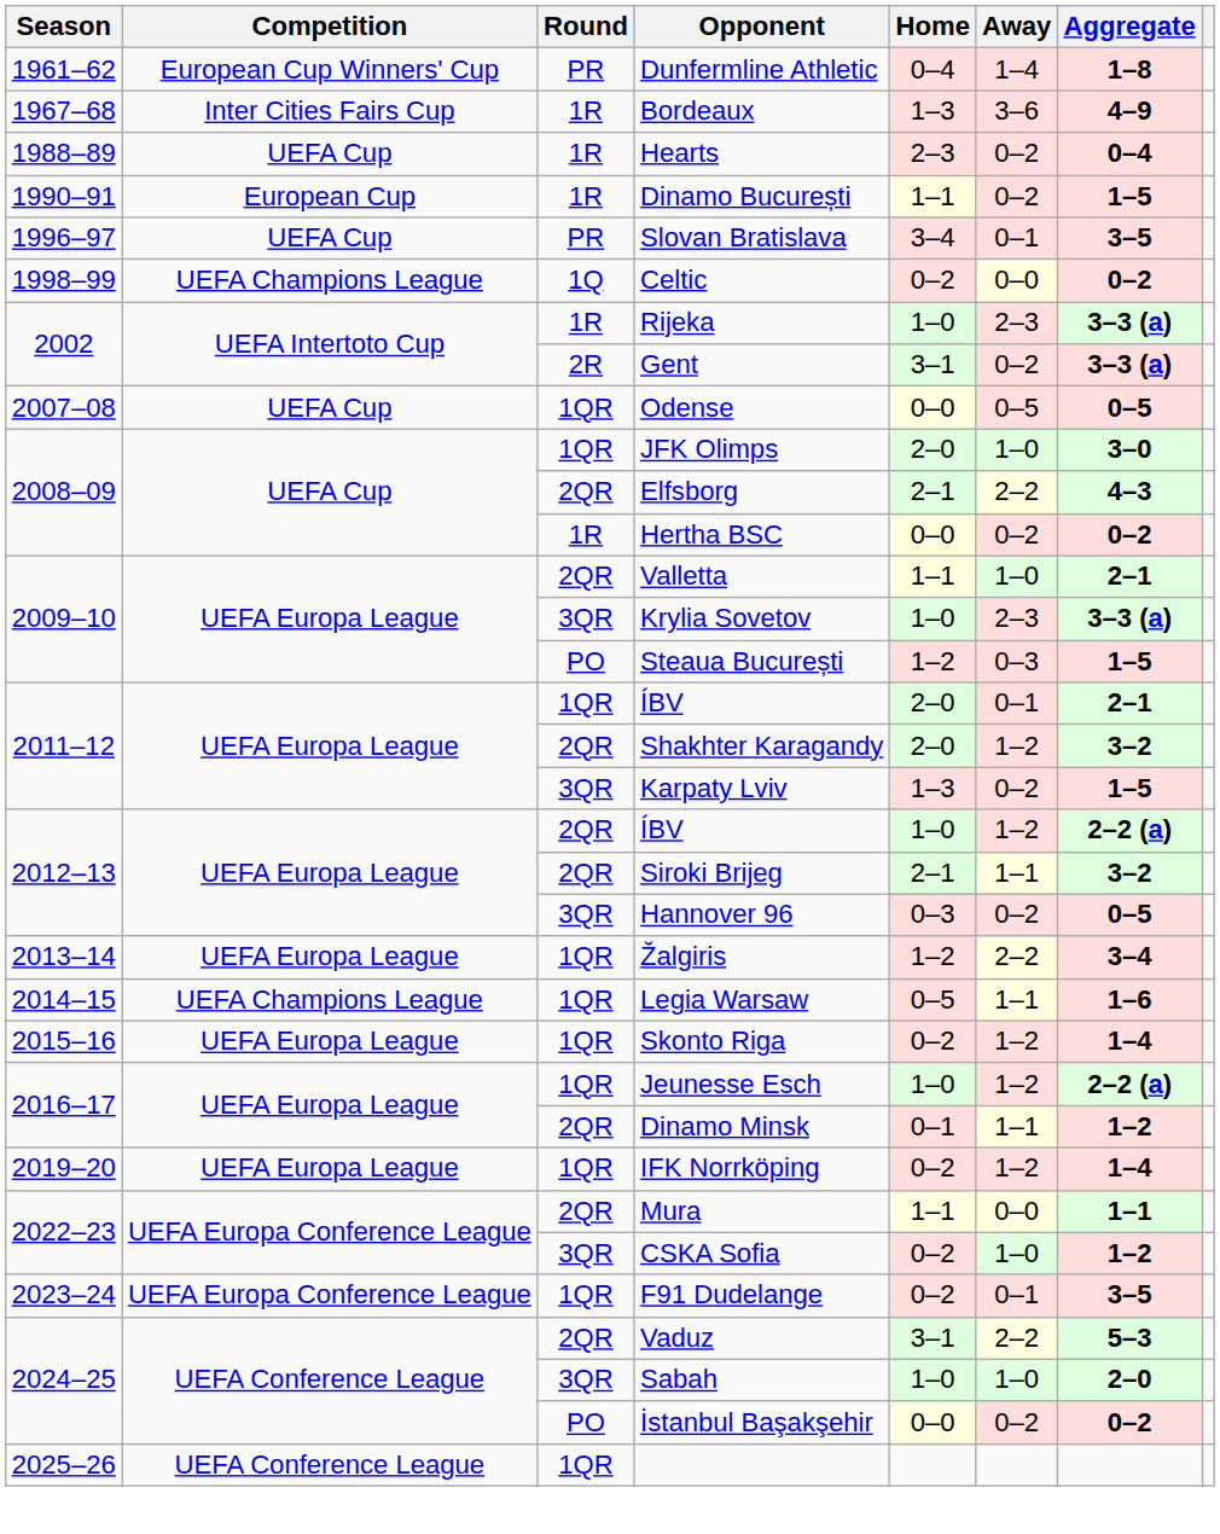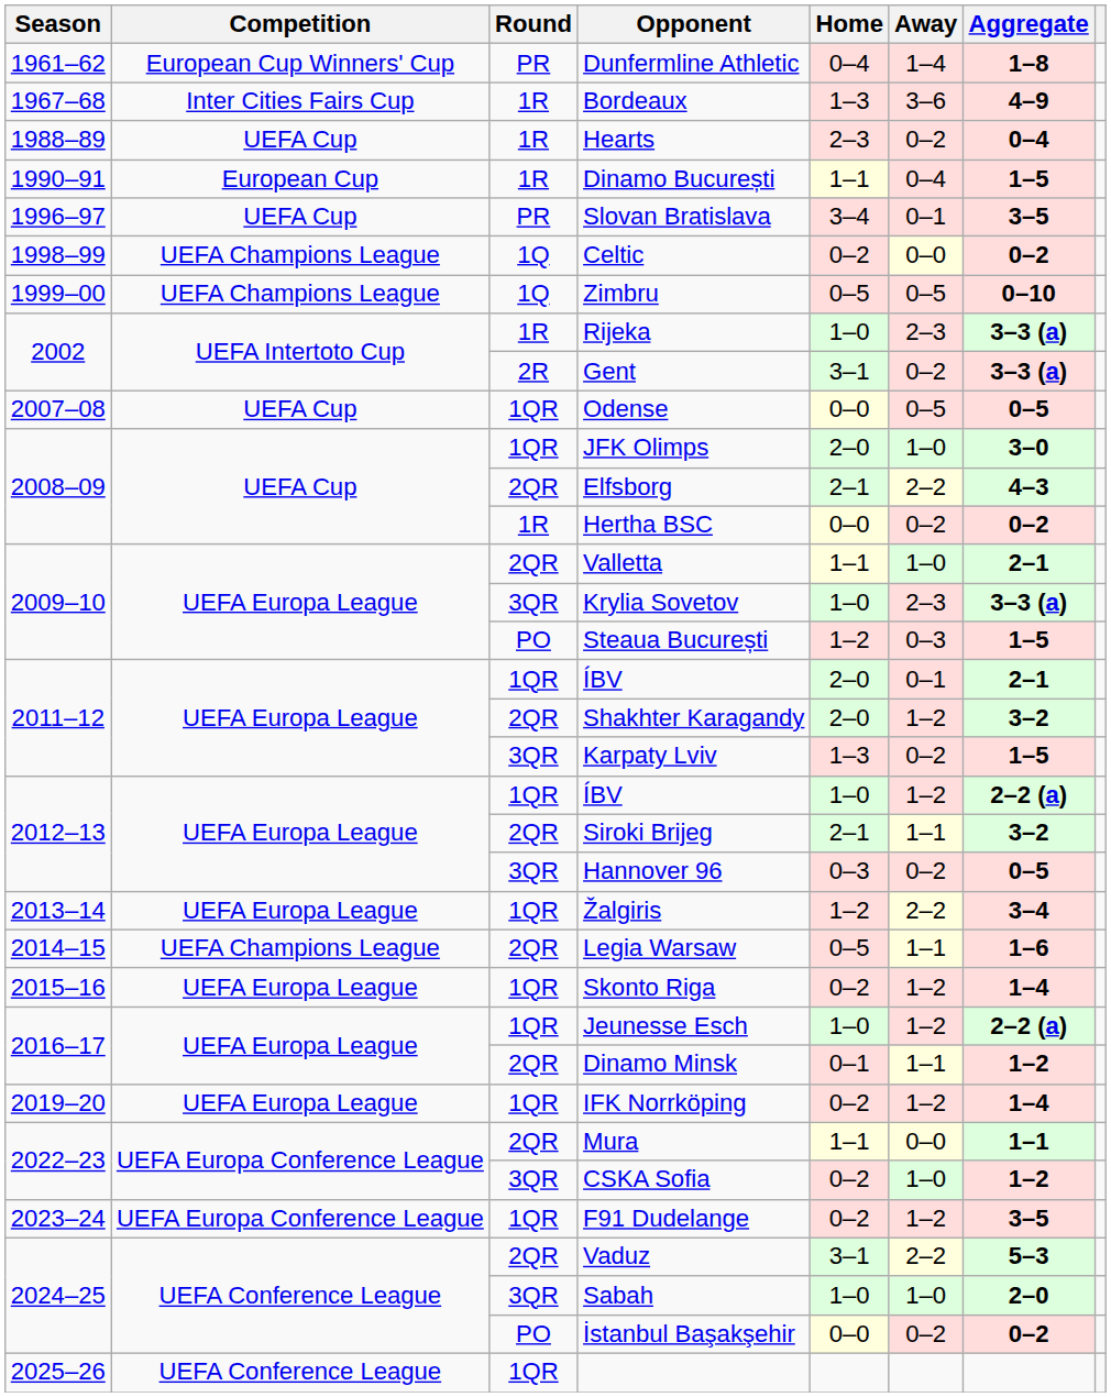 <table class="wikitable" style="font-size:100%; text-align: center;">
 <tr>
 <th>Season</th>
 <th>Competition</th>
 <th>Round</th>
 <th>Opponent</th>
 <th>Home</th>
 <th>Away</th>
 <th><a href='#'>Aggregate</a></th>
 <th></th>
 </tr>
 <tr>
 <td><a href='#'>1961–62</a></td>
 <td><a href='#'>European Cup Winners' Cup</a></td>
 <td><a href='#'>PR</a></td>
 <td align="left"> <a href='#'>Dunfermline Athletic</a></td>
 <td bgcolor="#ffdddd" style="text-align:center;">0–4</td>
 <td bgcolor="#ffdddd" style="text-align:center;">1–4</td>
 <td bgcolor="#ffdddd" style="text-align:center;"><strong>1–8</strong></td>
 <td></td>
 </tr>
 <tr>
 <td><a href='#'>1967–68</a></td>
 <td><a href='#'>Inter Cities Fairs Cup</a></td>
 <td><a href='#'>1R</a></td>
 <td align="left"> <a href='#'>Bordeaux</a></td>
 <td bgcolor="#ffdddd" style="text-align:center;">1–3</td>
 <td bgcolor="#ffdddd" style="text-align:center;">3–6</td>
 <td bgcolor="#ffdddd" style="text-align:center;"><strong>4–9</strong></td>
 <td></td>
 </tr>
 <tr>
 <td><a href='#'>1988–89</a></td>
 <td><a href='#'>UEFA Cup</a></td>
 <td><a href='#'>1R</a></td>
 <td align="left"> <a href='#'>Hearts</a></td>
 <td bgcolor="#ffdddd" style="text-align:center;">2–3</td>
 <td bgcolor="#ffdddd" style="text-align:center;">0–2</td>
 <td bgcolor="#ffdddd" style="text-align:center;"><strong>0–4</strong></td>
 <td></td>
 </tr>
 <tr>
 <td><a href='#'>1990–91</a></td>
 <td><a href='#'>European Cup</a></td>
 <td><a href='#'>1R</a></td>
 <td align="left"> <a href='#'>Dinamo București</a></td>
 <td bgcolor="#ffffdd" style="text-align:center;">1–1</td>
-<td bgcolor="#ffdddd" style="text-align:center;">0–2</td>
+<td bgcolor="#ffdddd" style="text-align:center;">0–4</td>
 <td bgcolor="#ffdddd" style="text-align:center;"><strong>1–5</strong></td>
 <td></td>
 </tr>
 <tr>
 <td><a href='#'>1996–97</a></td>
 <td><a href='#'>UEFA Cup</a></td>
 <td><a href='#'>PR</a></td>
 <td align="left"> <a href='#'>Slovan Bratislava</a></td>
 <td bgcolor="#ffdddd" style="text-align:center;">3–4</td>
 <td bgcolor="#ffdddd" style="text-align:center;">0–1</td>
 <td bgcolor="#ffdddd" style="text-align:center;"><strong>3–5</strong></td>
 <td></td>
 </tr>
 <tr>
 <td><a href='#'>1998–99</a></td>
 <td><a href='#'>UEFA Champions League</a></td>
 <td><a href='#'>1Q</a></td>
 <td align="left"> <a href='#'>Celtic</a></td>
 <td bgcolor="#ffdddd" style="text-align:center;">0–2</td>
 <td bgcolor="#ffffdd" style="text-align:center;">0–0</td>
 <td bgcolor="#ffdddd" style="text-align:center;"><strong>0–2</strong></td>
+<td></td>
+</tr>
+<tr>
+<td><a href='#'>1999–00</a></td>
+<td><a href='#'>UEFA Champions League</a></td>
+<td><a href='#'>1Q</a></td>
+<td align="left"> <a href='#'>Zimbru</a></td>
+<td bgcolor="#ffdddd" style="text-align:center;">0–5</td>
+<td bgcolor="#ffdddd" style="text-align:center;">0–5</td>
+<td bgcolor="#ffdddd" style="text-align:center;"><strong>0–10</strong></td>
 <td></td>
 </tr>
 <tr>
 <td rowspan="2"><a href='#'>2002</a></td>
 <td rowspan="2"><a href='#'>UEFA Intertoto Cup</a></td>
 <td><a href='#'>1R</a></td>
 <td align="left"> <a href='#'>Rijeka</a></td>
 <td bgcolor="#ddffdd" style="text-align:center;">1–0</td>
 <td bgcolor="#ffdddd" style="text-align:center;">2–3</td>
 <td bgcolor="#ddffdd" style="text-align:center;"><strong>3–3 (<a href='#'>a</a>)</strong></td>
 <td></td>
 </tr>
 <tr>
 <td><a href='#'>2R</a></td>
 <td align="left"> <a href='#'>Gent</a></td>
 <td bgcolor="#ddffdd" style="text-align:center;">3–1</td>
 <td bgcolor="#ffdddd" style="text-align:center;">0–2</td>
 <td bgcolor="#ffdddd" style="text-align:center;"><strong>3–3 (<a href='#'>a</a>)</strong></td>
 <td></td>
 </tr>
 <tr>
 <td><a href='#'>2007–08</a></td>
 <td><a href='#'>UEFA Cup</a></td>
 <td><a href='#'>1QR</a></td>
 <td align="left"> <a href='#'>Odense</a></td>
 <td bgcolor="#ffffdd" style="text-align:center;">0–0</td>
 <td bgcolor="#ffdddd" style="text-align:center;">0–5</td>
 <td bgcolor="#ffdddd" style="text-align:center;"><strong>0–5</strong></td>
 <td></td>
 </tr>
 <tr>
 <td rowspan="3"><a href='#'>2008–09</a></td>
 <td rowspan="3"><a href='#'>UEFA Cup</a></td>
 <td><a href='#'>1QR</a></td>
 <td align="left"> <a href='#'>JFK Olimps</a></td>
 <td bgcolor="#ddffdd" style="text-align:center;">2–0</td>
 <td bgcolor="#ddffdd" style="text-align:center;">1–0</td>
 <td bgcolor="#ddffdd" style="text-align:center;"><strong>3–0</strong></td>
 <td></td>
 </tr>
 <tr>
 <td><a href='#'>2QR</a></td>
 <td align="left"> <a href='#'>Elfsborg</a></td>
 <td bgcolor="#ddffdd" style="text-align:center;">2–1</td>
 <td bgcolor="#ffffdd" style="text-align:center;">2–2</td>
 <td bgcolor="#ddffdd" style="text-align:center;"><strong>4–3</strong></td>
 <td></td>
 </tr>
 <tr>
 <td><a href='#'>1R</a></td>
 <td align="left"> <a href='#'>Hertha BSC</a></td>
 <td bgcolor="#ffffdd" style="text-align:center;">0–0</td>
 <td bgcolor="#ffdddd" style="text-align:center;">0–2</td>
 <td bgcolor="#ffdddd" style="text-align:center;"><strong>0–2</strong></td>
 <td></td>
 </tr>
 <tr>
 <td rowspan="3"><a href='#'>2009–10</a></td>
 <td rowspan="3"><a href='#'>UEFA Europa League</a></td>
 <td><a href='#'>2QR</a></td>
 <td align="left"> <a href='#'>Valletta</a></td>
 <td bgcolor="#ffffdd" style="text-align:center;">1–1</td>
 <td bgcolor="#ddffdd" style="text-align:center;">1–0</td>
 <td bgcolor="#ddffdd" style="text-align:center;"><strong>2–1</strong></td>
 <td></td>
 </tr>
 <tr>
 <td><a href='#'>3QR</a></td>
 <td align="left"> <a href='#'>Krylia Sovetov</a></td>
 <td bgcolor="#ddffdd" style="text-align:center;">1–0</td>
 <td bgcolor="#ffdddd" style="text-align:center;">2–3</td>
 <td bgcolor="#ddffdd" style="text-align:center;"><strong>3–3 (<a href='#'>a</a>)</strong></td>
 <td></td>
 </tr>
 <tr>
 <td><a href='#'>PO</a></td>
 <td align="left"> <a href='#'>Steaua București</a></td>
 <td bgcolor="#ffdddd" style="text-align:center;">1–2</td>
 <td bgcolor="#ffdddd" style="text-align:center;">0–3</td>
 <td bgcolor="#ffdddd" style="text-align:center;"><strong>1–5</strong></td>
 <td></td>
 </tr>
 <tr>
 <td rowspan="3"><a href='#'>2011–12</a></td>
 <td rowspan="3"><a href='#'>UEFA Europa League</a></td>
 <td><a href='#'>1QR</a></td>
 <td align="left"> <a href='#'>ÍBV</a></td>
 <td bgcolor="#ddffdd" style="text-align:center;">2–0</td>
 <td bgcolor="#ffdddd" style="text-align:center;">0–1</td>
 <td bgcolor="#ddffdd" style="text-align:center;"><strong>2–1</strong></td>
 <td></td>
 </tr>
 <tr>
 <td><a href='#'>2QR</a></td>
 <td align="left"> <a href='#'>Shakhter Karagandy</a></td>
 <td bgcolor="#ddffdd" style="text-align:center;">2–0</td>
 <td bgcolor="#ffdddd" style="text-align:center;">1–2</td>
 <td bgcolor="#ddffdd" style="text-align:center;"><strong>3–2</strong></td>
 <td></td>
 </tr>
 <tr>
 <td><a href='#'>3QR</a></td>
 <td align="left"> <a href='#'>Karpaty Lviv</a></td>
 <td bgcolor="#ffdddd" style="text-align:center;">1–3</td>
 <td bgcolor="#ffdddd" style="text-align:center;">0–2</td>
 <td bgcolor="#ffdddd" style="text-align:center;"><strong>1–5</strong></td>
 <td></td>
 </tr>
 <tr>
 <td rowspan="3"><a href='#'>2012–13</a></td>
 <td rowspan="3"><a href='#'>UEFA Europa League</a></td>
-<td><a href='#'>2QR</a></td>
+<td><a href='#'>1QR</a></td>
 <td align="left"> <a href='#'>ÍBV</a></td>
 <td bgcolor="#ddffdd" style="text-align:center;">1–0</td>
 <td bgcolor="#ffdddd" style="text-align:center;">1–2 </td>
 <td bgcolor="#ddffdd" style="text-align:center;"><strong>2–2 (<a href='#'>a</a>)</strong></td>
 <td></td>
 </tr>
 <tr>
 <td><a href='#'>2QR</a></td>
 <td align="left"> <a href='#'>Siroki Brijeg</a></td>
 <td bgcolor="#ddffdd" style="text-align:center;">2–1 </td>
 <td bgcolor="#ffffdd" style="text-align:center;">1–1</td>
 <td bgcolor="#ddffdd" style="text-align:center;"><strong>3–2</strong></td>
 <td></td>
 </tr>
 <tr>
 <td><a href='#'>3QR</a></td>
 <td align="left"> <a href='#'>Hannover 96</a></td>
 <td bgcolor="#ffdddd" style="text-align:center;">0–3</td>
 <td bgcolor="#ffdddd" style="text-align:center;">0–2</td>
 <td bgcolor="#ffdddd" style="text-align:center;"><strong>0–5</strong></td>
 <td></td>
 </tr>
 <tr>
 <td><a href='#'>2013–14</a></td>
 <td><a href='#'>UEFA Europa League</a></td>
 <td><a href='#'>1QR</a></td>
 <td align="left"> <a href='#'>Žalgiris</a></td>
 <td bgcolor="#ffdddd" style="text-align:center;">1–2</td>
 <td bgcolor="#ffffdd" style="text-align:center;">2–2</td>
 <td bgcolor="#ffdddd" style="text-align:center;"><strong>3–4</strong></td>
 <td></td>
 </tr>
 <tr>
 <td><a href='#'>2014–15</a></td>
 <td><a href='#'>UEFA Champions League</a></td>
-<td><a href='#'>1QR</a></td>
+<td><a href='#'>2QR</a></td>
 <td align="left"> <a href='#'>Legia Warsaw</a></td>
 <td bgcolor="#ffdddd" style="text-align:center;">0–5</td>
 <td bgcolor="#ffffdd" style="text-align:center;">1–1</td>
 <td bgcolor="#ffdddd" style="text-align:center;"><strong>1–6</strong></td>
 <td></td>
 </tr>
 <tr>
 <td><a href='#'>2015–16</a></td>
 <td><a href='#'>UEFA Europa League</a></td>
 <td><a href='#'>1QR</a></td>
 <td align="left"> <a href='#'>Skonto Riga</a></td>
 <td bgcolor="#ffdddd" style="text-align:center;">0–2</td>
 <td bgcolor="#ffdddd" style="text-align:center;">1–2</td>
 <td bgcolor="#ffdddd" style="text-align:center;"><strong>1–4</strong></td>
 <td></td>
 </tr>
 <tr>
 <td rowspan="2"><a href='#'>2016–17</a></td>
 <td rowspan="2"><a href='#'>UEFA Europa League</a></td>
 <td><a href='#'>1QR</a></td>
 <td align="left"> <a href='#'>Jeunesse Esch</a></td>
 <td bgcolor="#ddffdd" style="text-align:center;">1–0</td>
 <td bgcolor="#ffdddd" style="text-align:center;">1–2</td>
 <td bgcolor="#ddffdd" style="text-align:center;"><strong>2–2 (<a href='#'>a</a>)</strong></td>
 <td></td>
 </tr>
 <tr>
 <td><a href='#'>2QR</a></td>
 <td align="left"> <a href='#'>Dinamo Minsk</a></td>
 <td bgcolor="#ffdddd" style="text-align:center;">0–1</td>
 <td bgcolor="#ffffdd" style="text-align:center;">1–1</td>
 <td bgcolor="#ffdddd" style="text-align:center;"><strong>1–2</strong></td>
 <td></td>
 </tr>
 <tr>
 <td><a href='#'>2019–20</a></td>
 <td><a href='#'>UEFA Europa League</a></td>
 <td><a href='#'>1QR</a></td>
 <td align="left"> <a href='#'>IFK Norrköping</a></td>
 <td bgcolor="#ffdddd" style="text-align:center;">0–2</td>
 <td bgcolor="#ffdddd" style="text-align:center;">1–2</td>
 <td bgcolor="#ffdddd" style="text-align:center;"><strong>1–4</strong></td>
 <td></td>
 </tr>
 <tr>
 <td rowspan="2"><a href='#'>2022–23</a></td>
 <td rowspan="2"><a href='#'>UEFA Europa Conference League</a></td>
 <td><a href='#'>2QR</a></td>
 <td align="left"> <a href='#'>Mura</a></td>
 <td bgcolor="#ffffdd" style="text-align:center;">1–1</td>
 <td bgcolor="#ffffdd" style="text-align:center;">0–0 </td>
 <td bgcolor="#ddffdd" style="text-align:center;"><strong>1–1 </strong></td>
 <td></td>
 </tr>
 <tr>
 <td><a href='#'>3QR</a></td>
 <td align="left"> <a href='#'>CSKA Sofia</a></td>
 <td bgcolor="#ffdddd" style="text-align:center;">0–2</td>
 <td bgcolor="#ddffdd" style="text-align:center;">1–0</td>
 <td bgcolor="#ffdddd" style="text-align:center;"><strong>1–2</strong></td>
 <td></td>
 </tr>
 <tr>
 <td><a href='#'>2023–24</a></td>
 <td><a href='#'>UEFA Europa Conference League</a></td>
 <td><a href='#'>1QR</a></td>
 <td align="left"> <a href='#'>F91 Dudelange</a></td>
 <td bgcolor="#ffdddd" style="text-align:center;">0–2</td>
-<td bgcolor="#ffdddd" style="text-align:center;">0–1</td>
+<td bgcolor="#ffdddd" style="text-align:center;">1–2</td>
 <td bgcolor="#ffdddd" style="text-align:center;"><strong>3–5</strong></td>
 <td></td>
 </tr>
 <tr>
 <td rowspan="3"><a href='#'>2024–25</a></td>
 <td rowspan="3"><a href='#'>UEFA Conference League</a></td>
 <td><a href='#'>2QR</a></td>
 <td align="left"> <a href='#'>Vaduz</a></td>
 <td bgcolor="#ddffdd" style="text-align:center;">3–1</td>
 <td bgcolor="#ffffdd" style="text-align:center;">2–2</td>
 <td bgcolor="#ddffdd" style="text-align:center;"><strong>5–3</strong></td>
 <td></td>
 </tr>
 <tr>
 <td><a href='#'>3QR</a></td>
 <td align="left"> <a href='#'>Sabah</a></td>
 <td bgcolor="#ddffdd" style="text-align:center;">1–0</td>
 <td bgcolor="#ddffdd" style="text-align:center;">1–0</td>
 <td bgcolor="#ddffdd" style="text-align:center;"><strong>2–0</strong></td>
 <td></td>
 </tr>
 <tr>
 <td><a href='#'>PO</a></td>
 <td align="left"> <a href='#'>İstanbul Başakşehir</a></td>
 <td bgcolor="#ffffdd" style="text-align:center;">0–0</td>
 <td bgcolor="#ffdddd" style="text-align:center;">0–2</td>
 <td bgcolor="#ffdddd" style="text-align:center;"><strong>0–2</strong></td>
 <td></td>
 </tr>
 <tr>
 <td><a href='#'>2025–26</a></td>
 <td><a href='#'>UEFA Conference League</a></td>
 <td><a href='#'>1QR</a></td>
 <td align="left"></td>
 <td style="text-align:center;"></td>
 <td style="text-align:center;"></td>
 <td style="text-align:center;"></td>
 <td></td>
 </tr>
 </table>
